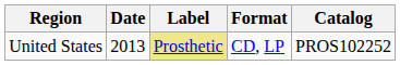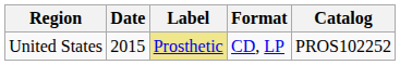 <table class="wikitable">
 <tr>
 <th>Region</th>
 <th>Date</th>
 <th>Label</th>
 <th>Format</th>
 <th>Catalog</th>
 </tr>
 <tr>
 <td>United States</td>
-<td>2013</td>
+<td>2015</td>
 <td style="background: khaki;"><a href='#'>Prosthetic</a></td>
 <td><a href='#'>CD</a>, <a href='#'>LP</a></td>
 <td>PROS102252</td>
 </tr>
 </table>
